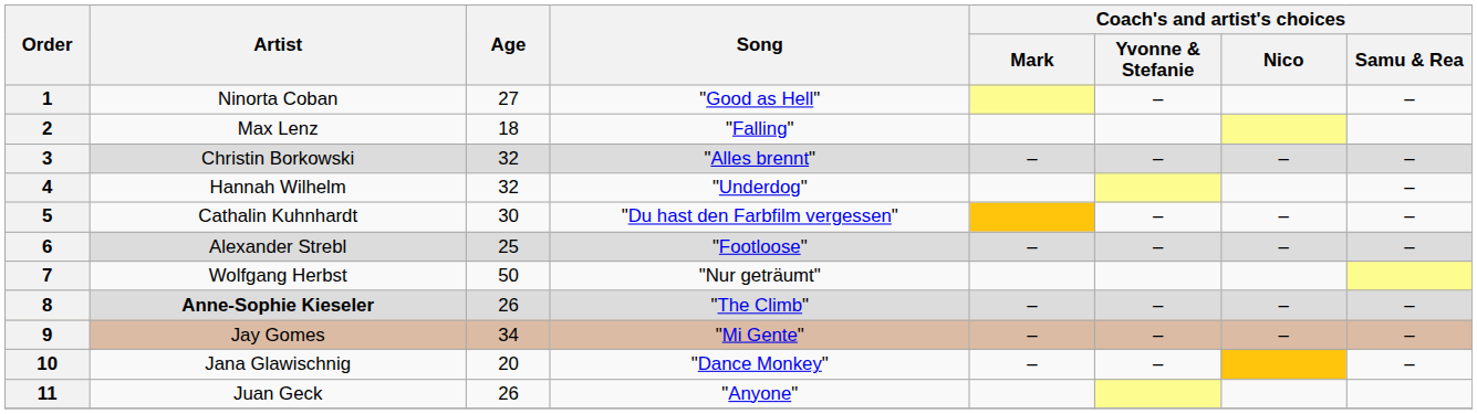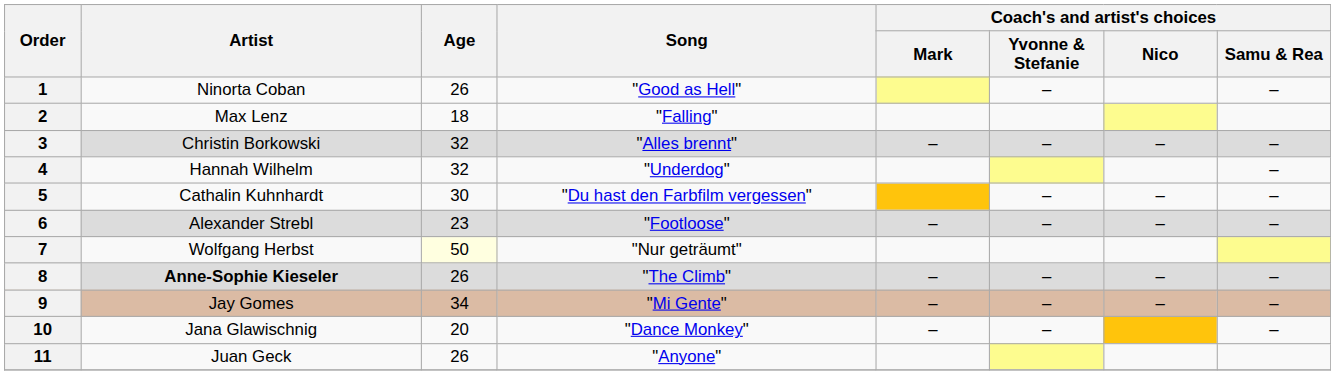 <table class="wikitable" style="text-align:center; width:100%;">
 <tr>
 <th scope="col" rowspan="2" style="width:04%;">Order</th>
 <th scope="col" rowspan="2" style="width:18%;">Artist</th>
 <th scope="col" rowspan="2" style="width:04%;">Age</th>
 <th scope="col" rowspan="2" style="width:20%;">Song</th>
 <th scope="col" colspan="4" style="width:24%;">Coach's and artist's choices</th>
 </tr>
 <tr>
 <th style="width:06%;">Mark</th>
 <th style="width:06%;">Yvonne & Stefanie</th>
 <th style="width:06%;">Nico</th>
 <th style="width:06%;">Samu & Rea</th>
 </tr>
 <tr>
 <th>1</th>
 <td>Ninorta Coban</td>
-<td>27</td>
+<td>26</td>
 <td>"<a href='#'>Good as Hell</a>"</td>
 <td style="background: #fdfc8f;"><strong></strong></td>
 <td>–</td>
 <td><strong></strong></td>
 <td>–</td>
 </tr>
 <tr>
 <th>2</th>
 <td>Max Lenz</td>
 <td>18</td>
 <td>"<a href='#'>Falling</a>"</td>
 <td><strong></strong></td>
 <td><strong></strong></td>
 <td style="background: #fdfc8f;"><strong></strong></td>
 <td><strong></strong></td>
 </tr>
 <tr style="background: #dcdcdc;" |>
 <th>3</th>
 <td>Christin Borkowski</td>
 <td>32</td>
 <td>"<a href='#'>Alles brennt</a>"</td>
 <td>–</td>
 <td>–</td>
 <td>–</td>
 <td>–</td>
 </tr>
 <tr>
 <th>4</th>
 <td>Hannah Wilhelm</td>
 <td>32</td>
 <td>"<a href='#'>Underdog</a>"</td>
 <td><strong></strong></td>
 <td style="background: #fdfc8f;"><strong></strong></td>
 <td><strong></strong></td>
 <td>–</td>
 </tr>
 <tr>
 <th>5</th>
 <td>Cathalin Kuhnhardt</td>
 <td>30</td>
 <td>"<a href='#'>Du hast den Farbfilm vergessen</a>"</td>
 <td style="background: #ffc40c;"><strong></strong></td>
 <td>–</td>
 <td>–</td>
 <td>–</td>
 </tr>
 <tr style="background: #dcdcdc;" |>
 <th>6</th>
 <td>Alexander Strebl</td>
-<td>25</td>
+<td>23</td>
 <td>"<a href='#'>Footloose</a>"</td>
 <td>–</td>
 <td>–</td>
 <td>–</td>
 <td>–</td>
 </tr>
 <tr>
 <th>7</th>
 <td>Wolfgang Herbst</td>
-<td>50</td>
+<td style="background: lightyellow;">50</td>
 <td>"Nur geträumt"</td>
 <td><strong></strong></td>
 <td><strong></strong></td>
 <td><strong></strong></td>
 <td style="background: #fdfc8f;"><strong></strong></td>
 </tr>
 <tr style="background: #dcdcdc;" |>
 <th>8</th>
 <td><strong>Anne-Sophie Kieseler</strong></td>
 <td>26</td>
 <td>"<a href='#'>The Climb</a>"</td>
 <td>–</td>
 <td>–</td>
 <td>–</td>
 <td>–</td>
 </tr>
 <tr style="background: #dbbba4;" |>
 <th>9</th>
 <td>Jay Gomes</td>
 <td>34</td>
 <td>"<a href='#'>Mi Gente</a>"</td>
 <td>–</td>
 <td>–</td>
 <td>–</td>
 <td>–</td>
 </tr>
 <tr>
 <th>10</th>
 <td>Jana Glawischnig</td>
 <td>20</td>
 <td>"<a href='#'>Dance Monkey</a>"</td>
 <td>–</td>
 <td>–</td>
 <td style="background: #ffc40c;"><strong></strong></td>
 <td>–</td>
 </tr>
 <tr>
 <th>11</th>
 <td>Juan Geck </td>
 <td>26</td>
 <td>"<a href='#'>Anyone</a>"</td>
 <td><strong></strong></td>
 <td style="background: #fdfc8f;"><strong></strong></td>
 <td><strong></strong></td>
 <td><strong></strong></td>
 </tr>
 <tr>
 </tr>
 </table>
